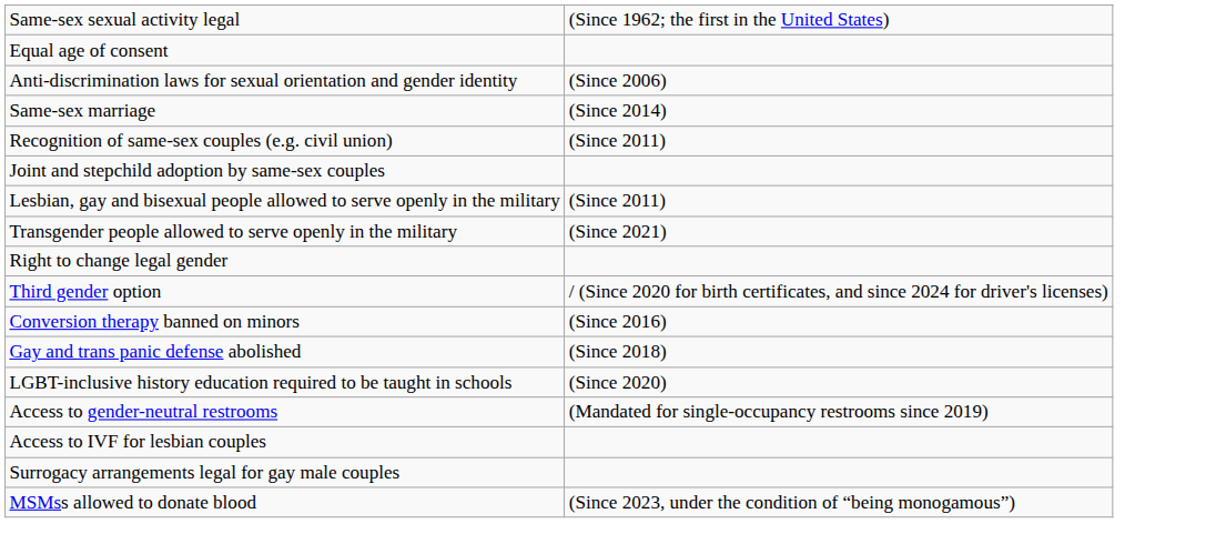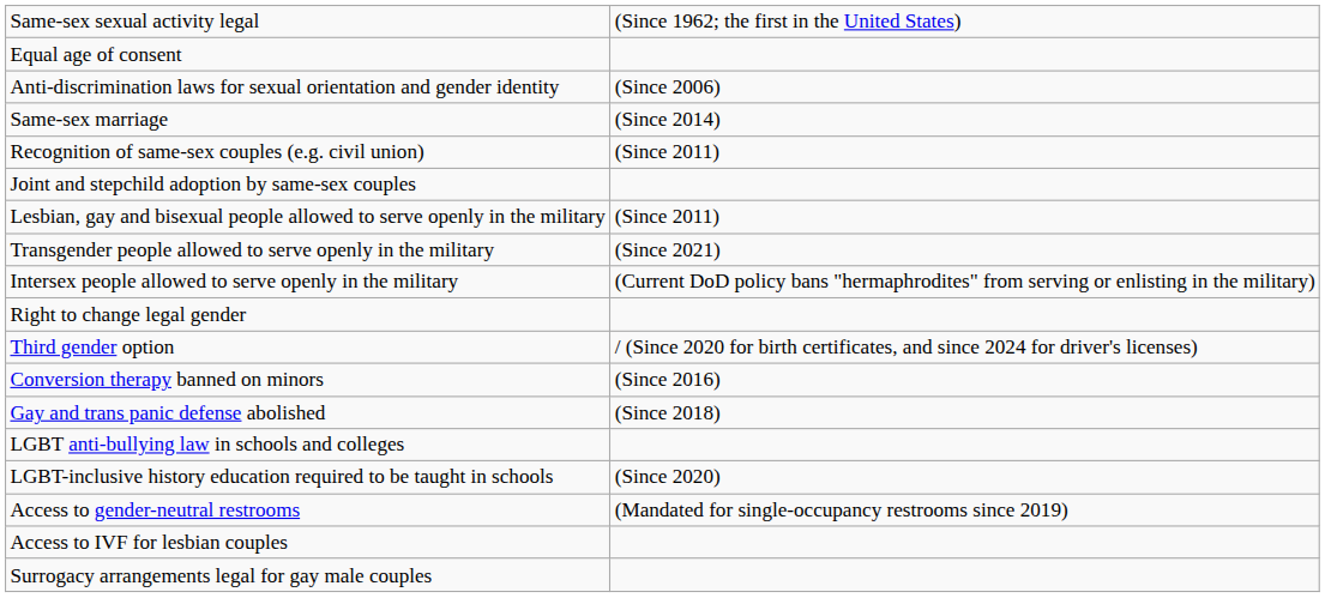 <table class="wikitable">
 <tr>
 <td>Same-sex sexual activity legal</td>
 <td> (Since 1962; the first in the <a href='#'>United States</a>)</td>
 </tr>
 <tr>
 <td>Equal age of consent</td>
 <td></td>
 </tr>
 <tr>
 <td>Anti-discrimination laws for sexual orientation and gender identity</td>
 <td> (Since 2006)</td>
 </tr>
 <tr>
 <td>Same-sex marriage</td>
 <td> (Since 2014)</td>
 </tr>
 <tr>
 <td>Recognition of same-sex couples (e.g. civil union)</td>
 <td> (Since 2011)</td>
 </tr>
 <tr>
 <td>Joint and stepchild adoption by same-sex couples</td>
 <td></td>
 </tr>
 <tr>
 <td>Lesbian, gay and bisexual people allowed to serve openly in the military</td>
 <td> (Since 2011)</td>
 </tr>
 <tr>
 <td>Transgender people allowed to serve openly in the military</td>
 <td> (Since 2021)</td>
 </tr>
 <tr>
+<td>Intersex people allowed to serve openly in the military</td>
+<td> (Current DoD policy bans "hermaphrodites" from serving or enlisting in the military)</td>
+</tr>
+<tr>
 <td>Right to change legal gender</td>
 <td></td>
 </tr>
 <tr>
 <td><a href='#'>Third gender</a> option</td>
 <td>/ (Since 2020 for birth certificates, and since 2024 for driver's licenses)</td>
 </tr>
 <tr>
 <td><a href='#'>Conversion therapy</a> banned on minors</td>
 <td> (Since 2016)</td>
 </tr>
 <tr>
 <td><a href='#'>Gay and trans panic defense</a> abolished</td>
 <td> (Since 2018)</td>
+</tr>
+<tr>
+<td>LGBT <a href='#'>anti-bullying law</a> in schools and colleges</td>
+<td></td>
 </tr>
 <tr>
 <td>LGBT-inclusive history education required to be taught in schools</td>
 <td> (Since 2020)</td>
 </tr>
 <tr>
 <td>Access to <a href='#'>gender-neutral restrooms</a></td>
 <td> (Mandated for single-occupancy restrooms since 2019)</td>
 </tr>
 <tr>
 <td>Access to IVF for lesbian couples</td>
 <td></td>
 </tr>
 <tr>
 <td>Surrogacy arrangements legal for gay male couples</td>
 <td></td>
 </tr>
-<tr>
-<td><a href='#'>MSMs</a>s allowed to donate blood</td>
-<td> (Since 2023, under the condition of “being monogamous”)</td>
-</tr>
 </table>
